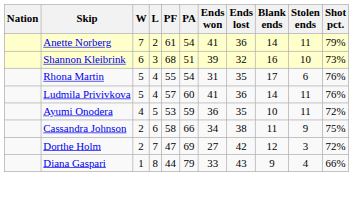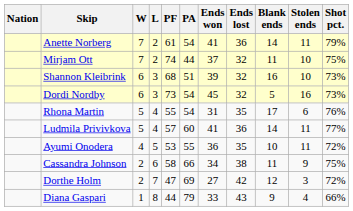 <table class="wikitable" style="text-align:center">
 <tr>
 <th>Nation</th>
 <th>Skip</th>
 <th>W</th>
 <th>L</th>
 <th>PF</th>
 <th>PA</th>
 <th>Ends <br> won</th>
 <th>Ends <br> lost</th>
 <th>Blank <br> ends</th>
 <th>Stolen <br> ends</th>
 <th>Shot <br> pct.</th>
 </tr>
 <tr bgcolor="#ffffcc">
 <td align=left></td>
 <td align=left><a href='#'>Anette Norberg</a></td>
 <td>7</td>
 <td>2</td>
 <td>61</td>
 <td>54</td>
 <td>41</td>
 <td>36</td>
 <td>14</td>
 <td>11</td>
 <td>79%</td>
 </tr>
 <tr bgcolor="#ffffcc">
 <td align=left></td>
+<td align=left><a href='#'>Mirjam Ott</a></td>
+<td>7</td>
+<td>2</td>
+<td>74</td>
+<td>44</td>
+<td>37</td>
+<td>32</td>
+<td>11</td>
+<td>10</td>
+<td>75%</td>
+</tr>
+<tr bgcolor="#ffffcc">
+<td align=left></td>
 <td align=left><a href='#'>Shannon Kleibrink</a></td>
 <td>6</td>
 <td>3</td>
 <td>68</td>
 <td>51</td>
 <td>39</td>
 <td>32</td>
 <td>16</td>
 <td>10</td>
+<td>73%</td>
+</tr>
+<tr bgcolor="#ffffcc">
+<td align=left></td>
+<td align=left><a href='#'>Dordi Nordby</a></td>
+<td>6</td>
+<td>3</td>
+<td>73</td>
+<td>54</td>
+<td>45</td>
+<td>32</td>
+<td>5</td>
+<td>16</td>
 <td>73%</td>
 </tr>
 <tr>
 <td align=left></td>
 <td align=left><a href='#'>Rhona Martin</a></td>
 <td>5</td>
 <td>4</td>
 <td>55</td>
 <td>54</td>
 <td>31</td>
 <td>35</td>
 <td>17</td>
 <td>6</td>
 <td>76%</td>
 </tr>
 <tr>
 <td align=left></td>
 <td align=left><a href='#'>Ludmila Privivkova</a></td>
 <td>5</td>
 <td>4</td>
 <td>57</td>
 <td>60</td>
 <td>41</td>
 <td>36</td>
 <td>14</td>
 <td>11</td>
-<td>76%</td>
+<td>77%</td>
 </tr>
 <tr>
 <td align=left></td>
 <td align=left><a href='#'>Ayumi Onodera</a></td>
 <td>4</td>
 <td>5</td>
 <td>53</td>
-<td>59</td>
+<td>55</td>
 <td>36</td>
 <td>35</td>
 <td>10</td>
 <td>11</td>
 <td>72%</td>
 </tr>
 <tr>
 <td align=left></td>
 <td align=left><a href='#'>Cassandra Johnson</a></td>
 <td>2</td>
 <td>6</td>
 <td>58</td>
 <td>66</td>
 <td>34</td>
 <td>38</td>
 <td>11</td>
 <td>9</td>
 <td>75%</td>
 </tr>
 <tr>
 <td align=left></td>
 <td align=left><a href='#'>Dorthe Holm</a></td>
 <td>2</td>
 <td>7</td>
 <td>47</td>
 <td>69</td>
 <td>27</td>
 <td>42</td>
 <td>12</td>
 <td>3</td>
 <td>72%</td>
 </tr>
 <tr>
 <td align=left></td>
 <td align=left><a href='#'>Diana Gaspari</a></td>
 <td>1</td>
 <td>8</td>
 <td>44</td>
 <td>79</td>
 <td>33</td>
 <td>43</td>
 <td>9</td>
 <td>4</td>
 <td>66%</td>
 </tr>
 </table>
